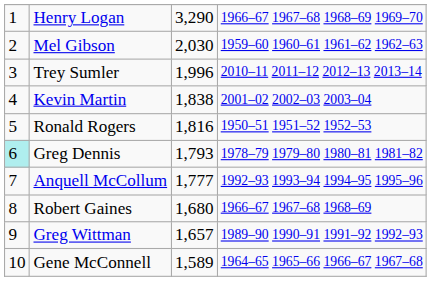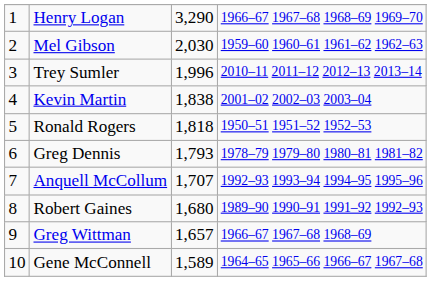 <table class="wikitable">
 <tr>
 </tr>
 <tr>
 <td>1</td>
 <td><a href='#'>Henry Logan</a></td>
 <td>3,290</td>
 <td style="font-size:80%;"><a href='#'>1966–67</a> <a href='#'>1967–68</a> <a href='#'>1968–69</a> <a href='#'>1969–70</a></td>
 </tr>
 <tr>
 <td>2</td>
 <td><a href='#'>Mel Gibson</a></td>
 <td>2,030</td>
 <td style="font-size:80%;"><a href='#'>1959–60</a> <a href='#'>1960–61</a> <a href='#'>1961–62</a> <a href='#'>1962–63</a></td>
 </tr>
 <tr>
 <td>3</td>
 <td>Trey Sumler</td>
 <td>1,996</td>
 <td style="font-size:80%;"><a href='#'>2010–11</a> <a href='#'>2011–12</a> <a href='#'>2012–13</a> <a href='#'>2013–14</a></td>
 </tr>
 <tr>
 <td>4</td>
 <td><a href='#'>Kevin Martin</a></td>
 <td>1,838</td>
 <td style="font-size:80%;"><a href='#'>2001–02</a> <a href='#'>2002–03</a> <a href='#'>2003–04</a></td>
 </tr>
 <tr>
 <td>5</td>
 <td>Ronald Rogers</td>
-<td>1,816</td>
+<td>1,818</td>
 <td style="font-size:80%;"><a href='#'>1950–51</a> <a href='#'>1951–52</a> <a href='#'>1952–53</a></td>
 </tr>
 <tr>
-<td style="background: paleturquoise;">6</td>
+<td>6</td>
 <td>Greg Dennis</td>
 <td>1,793</td>
 <td style="font-size:80%;"><a href='#'>1978–79</a> <a href='#'>1979–80</a> <a href='#'>1980–81</a> <a href='#'>1981–82</a></td>
 </tr>
 <tr>
 <td>7</td>
 <td><a href='#'>Anquell McCollum</a></td>
-<td>1,777</td>
+<td>1,707</td>
 <td style="font-size:80%;"><a href='#'>1992–93</a> <a href='#'>1993–94</a> <a href='#'>1994–95</a> <a href='#'>1995–96</a></td>
 </tr>
 <tr>
 <td>8</td>
 <td>Robert Gaines</td>
 <td>1,680</td>
-<td style="font-size:80%;"><a href='#'>1966–67</a> <a href='#'>1967–68</a> <a href='#'>1968–69</a></td>
+<td style="font-size:80%;"><a href='#'>1989–90</a> <a href='#'>1990–91</a> <a href='#'>1991–92</a> <a href='#'>1992–93</a></td>
 </tr>
 <tr>
 <td>9</td>
 <td><a href='#'>Greg Wittman</a></td>
 <td>1,657</td>
-<td style="font-size:80%;"><a href='#'>1989–90</a> <a href='#'>1990–91</a> <a href='#'>1991–92</a> <a href='#'>1992–93</a></td>
+<td style="font-size:80%;"><a href='#'>1966–67</a> <a href='#'>1967–68</a> <a href='#'>1968–69</a></td>
 </tr>
 <tr>
 <td>10</td>
 <td>Gene McConnell</td>
 <td>1,589</td>
 <td style="font-size:80%;"><a href='#'>1964–65</a> <a href='#'>1965–66</a> <a href='#'>1966–67</a> <a href='#'>1967–68</a></td>
 </tr>
 </table>
